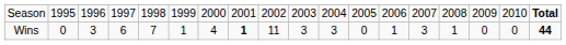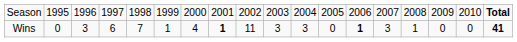 <table class="wikitable sortable">
 <tr>
 <td>Season</td>
 <td>1995</td>
 <td>1996</td>
 <td>1997</td>
 <td>1998</td>
 <td>1999</td>
 <td>2000</td>
 <td>2001</td>
 <td>2002</td>
 <td>2003</td>
 <td>2004</td>
 <td>2005</td>
 <td>2006</td>
 <td>2007</td>
 <td>2008</td>
 <td>2009</td>
 <td>2010</td>
 <td><strong>Total</strong></td>
 </tr>
 <tr align=center>
 <td>Wins</td>
 <td>0</td>
 <td>3</td>
 <td>6</td>
 <td>7</td>
 <td>1</td>
 <td>4</td>
 <td><strong>1</strong></td>
 <td>11</td>
 <td>3</td>
 <td>3</td>
 <td>0</td>
-<td>1</td>
+<td><strong>1</strong></td>
 <td>3</td>
 <td>1</td>
 <td>0</td>
 <td>0</td>
-<td><strong>44</strong></td>
+<td><strong>41</strong></td>
 </tr>
 </table>
